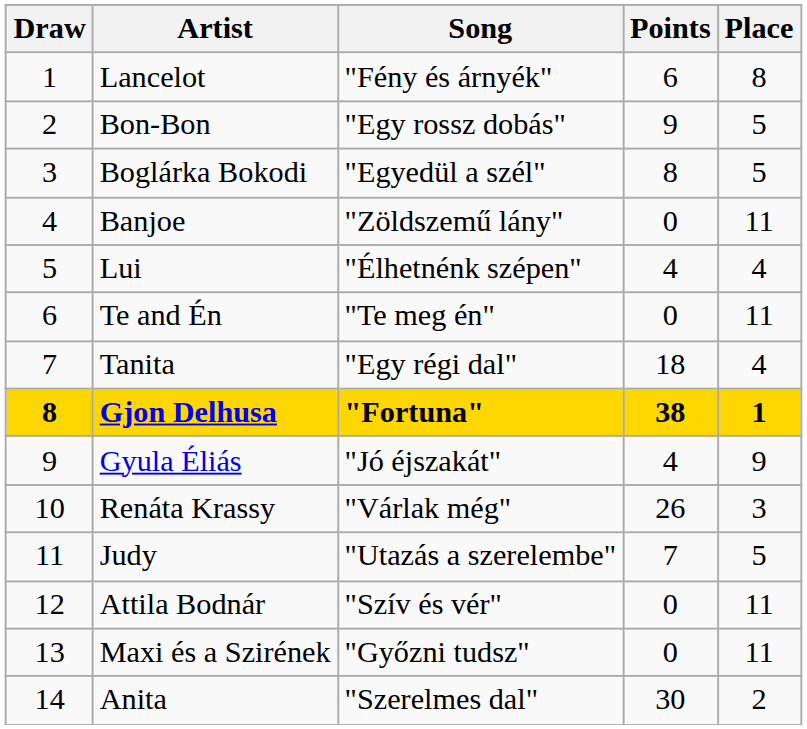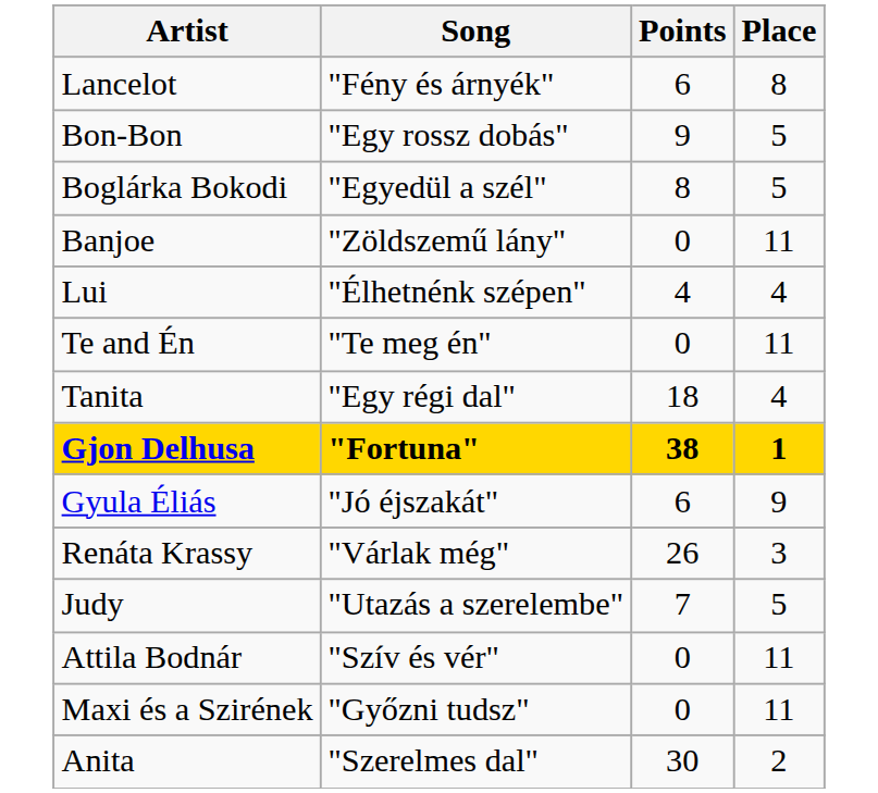 <table class="sortable wikitable" style="margin: 1em auto 1em auto; text-align:center">
 <tr>
-<th>Draw</th>
 <th>Artist</th>
 <th>Song</th>
 <th>Points</th>
 <th>Place</th>
 </tr>
 <tr>
-<td>1</td>
 <td align="left">Lancelot</td>
 <td align="left">"Fény és árnyék"</td>
 <td>6</td>
 <td>8</td>
 </tr>
 <tr>
-<td>2</td>
 <td align="left">Bon-Bon</td>
 <td align="left">"Egy rossz dobás"</td>
 <td>9</td>
 <td>5</td>
 </tr>
 <tr>
-<td>3</td>
 <td align="left">Boglárka Bokodi</td>
 <td align="left">"Egyedül a szél"</td>
 <td>8</td>
 <td>5</td>
 </tr>
 <tr>
-<td>4</td>
 <td align="left">Banjoe</td>
 <td align="left">"Zöldszemű lány"</td>
 <td>0</td>
 <td>11</td>
 </tr>
 <tr>
-<td>5</td>
 <td align="left">Lui</td>
 <td align="left">"Élhetnénk szépen"</td>
 <td>4</td>
 <td>4</td>
 </tr>
 <tr>
-<td>6</td>
 <td align="left">Te and Én</td>
 <td align="left">"Te meg én"</td>
 <td>0</td>
 <td>11</td>
 </tr>
 <tr>
-<td>7</td>
 <td align="left">Tanita</td>
 <td align="left">"Egy régi dal"</td>
 <td>18</td>
 <td>4</td>
 </tr>
 <tr bgcolor="gold">
-<td><strong>8</strong></td>
 <td align="left"><strong><a href='#'>Gjon Delhusa</a></strong></td>
 <td align="left"><strong>"Fortuna"</strong></td>
 <td><strong>38</strong></td>
 <td><strong>1</strong></td>
 </tr>
 <tr>
-<td>9</td>
 <td align="left"><a href='#'>Gyula Éliás</a></td>
 <td align="left">"Jó éjszakát"</td>
-<td>4</td>
+<td>6</td>
 <td>9</td>
 </tr>
 <tr>
-<td>10</td>
 <td align="left">Renáta Krassy</td>
 <td align="left">"Várlak még"</td>
 <td>26</td>
 <td>3</td>
 </tr>
 <tr>
-<td>11</td>
 <td align="left">Judy</td>
 <td align="left">"Utazás a szerelembe"</td>
 <td>7</td>
 <td>5</td>
 </tr>
 <tr>
-<td>12</td>
 <td align="left">Attila Bodnár</td>
 <td align="left">"Szív és vér"</td>
 <td>0</td>
 <td>11</td>
 </tr>
 <tr>
-<td>13</td>
 <td align="left">Maxi és a Szirének</td>
 <td align="left">"Győzni tudsz"</td>
 <td>0</td>
 <td>11</td>
 </tr>
 <tr>
-<td>14</td>
 <td align="left">Anita</td>
 <td align="left">"Szerelmes dal"</td>
 <td>30</td>
 <td>2</td>
 </tr>
 </table>
